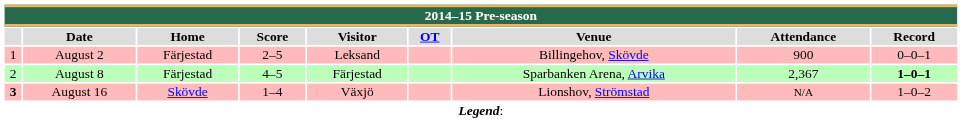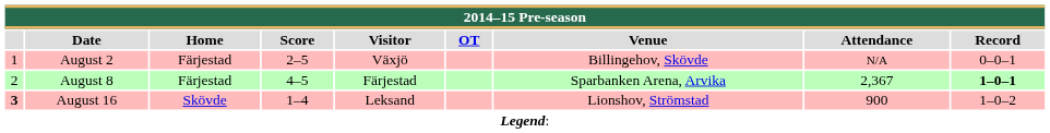 <table class="toccolours collapsible collapsed" width=90% style="clear:both; margin:1em auto; text-align:center;">
 <tr>
 <th colspan=9 style="background:#27694D;border-top:#e4b562 3px solid;border-bottom:#e4b562 3px solid; color:white;">2014–15 Pre-season</th>
 </tr>
 <tr align="center"  bgcolor="#dddddd">
 <td><strong></strong></td>
 <td><strong>Date</strong></td>
 <td><strong>Home</strong></td>
 <td><strong>Score</strong></td>
 <td><strong>Visitor</strong></td>
 <td><strong> <a href='#'>OT</a></strong></td>
 <td><strong>Venue</strong></td>
 <td><strong>Attendance</strong></td>
 <td><strong>Record</strong></td>
 </tr>
 <tr align="center" bgcolor="#ffbbbb">
 <td>1</td>
 <td>August 2</td>
 <td>Färjestad</td>
 <td>2–5</td>
-<td>Leksand</td>
+<td>Växjö</td>
 <td></td>
 <td>Billingehov, <a href='#'>Skövde</a></td>
-<td>900</td>
+<td><small>N/A</small></td>
 <td>0–0–1</td>
 </tr>
 <tr align="center" bgcolor="#bbffbb">
 <td>2</td>
 <td>August 8</td>
 <td>Färjestad</td>
 <td>4–5</td>
 <td>Färjestad</td>
 <td></td>
 <td>Sparbanken Arena, <a href='#'>Arvika</a></td>
 <td>2,367</td>
 <td><strong>1–0–1</strong></td>
 </tr>
 <tr align="center" bgcolor="#ffbbbb">
 <td><strong>3</strong></td>
 <td>August 16</td>
 <td><a href='#'>Skövde</a></td>
 <td>1–4</td>
-<td>Växjö</td>
+<td>Leksand</td>
 <td></td>
 <td>Lionshov, <a href='#'>Strömstad</a></td>
-<td><small>N/A</small></td>
+<td>900</td>
 <td>1–0–2</td>
 </tr>
 <tr>
 <td colspan=9><strong><em>Legend</em></strong>:    </td>
 </tr>
 </table>
